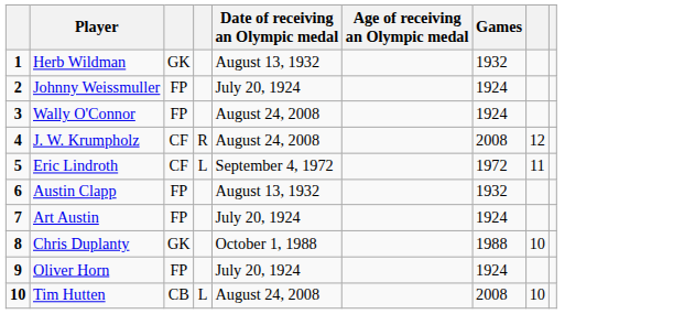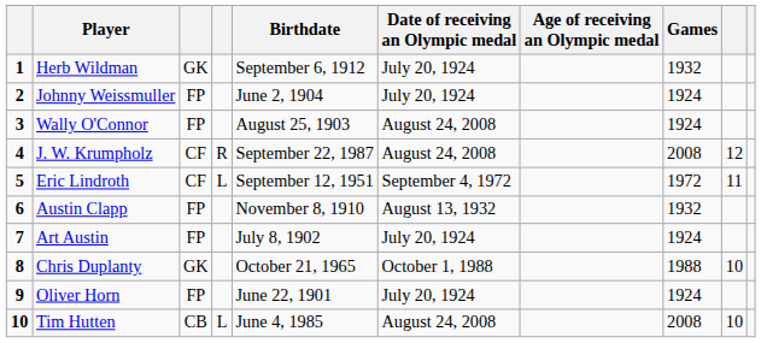 <table class="wikitable sortable" style="text-align: left; font-size: 90%; margin-left: 1em;">
 <tr>
 <th></th>
 <th>Player</th>
 <th></th>
 <th></th>
+<th>Birthdate</th>
 <th>Date of receiving<br>an Olympic medal</th>
 <th>Age of receiving<br>an Olympic medal</th>
 <th>Games</th>
 <th></th>
 <th></th>
 </tr>
 <tr>
 <td style="text-align: center;"><strong>1</strong></td>
 <td data-sort-value="Wildman, Herb"><a href='#'>Herb Wildman</a></td>
 <td style="text-align: center;">GK</td>
 <td style="text-align: center;"></td>
-<td>August 13, 1932</td>
+<td>September 6, 1912</td>
+<td>July 20, 1924</td>
 <td><strong></strong></td>
 <td>1932 </td>
 <td style="text-align: center;"></td>
 <td></td>
 </tr>
 <tr>
 <td style="text-align: center;"><strong>2</strong></td>
 <td data-sort-value="Weissmuller, Johnny"><a href='#'>Johnny Weissmuller</a></td>
 <td style="text-align: center;">FP</td>
 <td style="text-align: center;"></td>
+<td>June 2, 1904</td>
 <td>July 20, 1924</td>
 <td><strong></strong></td>
 <td>1924 </td>
 <td style="text-align: center;"></td>
 <td></td>
 </tr>
 <tr>
 <td style="text-align: center;"><strong>3</strong></td>
 <td data-sort-value="O'Connor, Wally"><a href='#'>Wally O'Connor</a></td>
 <td style="text-align: center;">FP</td>
 <td style="text-align: center;"></td>
+<td>August 25, 1903</td>
 <td>August 24, 2008</td>
 <td><strong></strong></td>
 <td>1924 </td>
 <td style="text-align: center;"></td>
 <td></td>
 </tr>
 <tr>
 <td style="text-align: center;"><strong>4</strong></td>
 <td data-sort-value="Krumpholz, J. W."><a href='#'>J. W. Krumpholz</a></td>
 <td style="text-align: center;">CF</td>
 <td style="text-align: center;">R</td>
+<td>September 22, 1987</td>
 <td>August 24, 2008</td>
 <td><strong></strong></td>
 <td>2008 </td>
 <td style="text-align: center;">12</td>
 <td></td>
 </tr>
 <tr>
 <td style="text-align: center;"><strong>5</strong></td>
 <td data-sort-value="Lindroth, Eric"><a href='#'>Eric Lindroth</a></td>
 <td style="text-align: center;">CF</td>
 <td style="text-align: center;">L</td>
+<td>September 12, 1951</td>
 <td>September 4, 1972</td>
 <td><strong></strong></td>
 <td>1972 </td>
 <td style="text-align: center;">11</td>
 <td></td>
 </tr>
 <tr>
 <td style="text-align: center;"><strong>6</strong></td>
 <td data-sort-value="Clapp, Austin"><a href='#'>Austin Clapp</a></td>
 <td style="text-align: center;">FP</td>
 <td style="text-align: center;"></td>
+<td>November 8, 1910</td>
 <td>August 13, 1932</td>
 <td><strong></strong></td>
 <td>1932 </td>
 <td style="text-align: center;"></td>
 <td></td>
 </tr>
 <tr>
 <td style="text-align: center;"><strong>7</strong></td>
 <td data-sort-value="Austin, Art"><a href='#'>Art Austin</a></td>
 <td style="text-align: center;">FP</td>
 <td style="text-align: center;"></td>
+<td>July 8, 1902</td>
 <td>July 20, 1924</td>
 <td><strong></strong></td>
 <td>1924 </td>
 <td style="text-align: center;"></td>
 <td></td>
 </tr>
 <tr>
 <td style="text-align: center;"><strong>8</strong></td>
 <td data-sort-value="Duplanty, Chris"><a href='#'>Chris Duplanty</a></td>
 <td style="text-align: center;">GK</td>
 <td style="text-align: center;"></td>
+<td>October 21, 1965</td>
 <td>October 1, 1988</td>
 <td><strong></strong></td>
 <td>1988 </td>
 <td style="text-align: center;">10</td>
 <td></td>
 </tr>
 <tr>
 <td style="text-align: center;"><strong>9</strong></td>
 <td data-sort-value="Horn, Oliver"><a href='#'>Oliver Horn</a></td>
 <td style="text-align: center;">FP</td>
 <td style="text-align: center;"></td>
+<td>June 22, 1901</td>
 <td>July 20, 1924</td>
 <td><strong></strong></td>
 <td>1924 </td>
 <td style="text-align: center;"></td>
 <td></td>
 </tr>
 <tr>
 <td style="text-align: center;"><strong>10</strong></td>
 <td data-sort-value="Hutten, Tim"><a href='#'>Tim Hutten</a></td>
 <td style="text-align: center;">CB</td>
 <td style="text-align: center;">L</td>
+<td>June 4, 1985</td>
 <td>August 24, 2008</td>
 <td><strong></strong></td>
 <td>2008 </td>
 <td style="text-align: center;">10</td>
 <td></td>
 </tr>
 </table>
